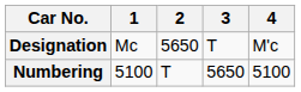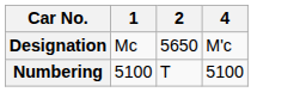 <table class="wikitable">
 <tr>
 <th>Car No.</th>
 <th>1</th>
 <th>2</th>
-<th>3</th>
 <th>4</th>
 </tr>
 <tr>
 <th>Designation</th>
 <td>Mc</td>
 <td>5650</td>
-<td>T</td>
 <td>M'c</td>
 </tr>
 <tr>
 <th>Numbering</th>
 <td>5100</td>
 <td>T</td>
-<td>5650</td>
 <td>5100</td>
 </tr>
 </table>
